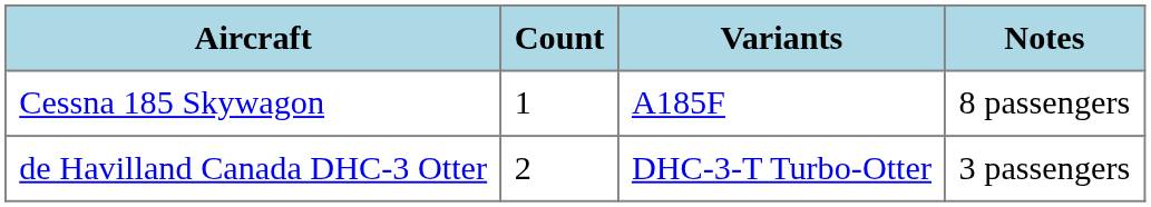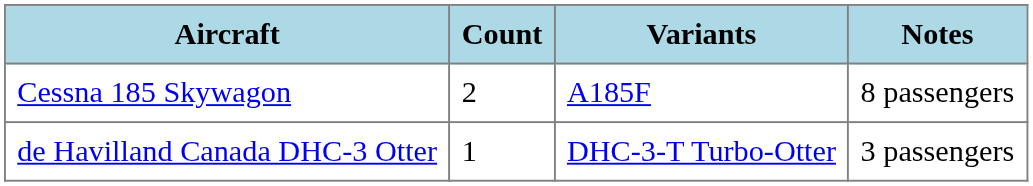 <table class="toccolours" border="1" cellpadding="6" style="border-collapse:collapse">
 <tr bgcolor=lightblue>
 <th>Aircraft</th>
 <th>Count</th>
 <th>Variants</th>
 <th>Notes</th>
 </tr>
 <tr>
 <td><a href='#'>Cessna 185 Skywagon</a></td>
-<td>1</td>
+<td>2</td>
 <td><a href='#'>A185F</a></td>
 <td>8 passengers</td>
 </tr>
 <tr>
 <td><a href='#'>de Havilland Canada DHC-3 Otter</a></td>
-<td>2</td>
+<td>1</td>
 <td><a href='#'>DHC-3-T Turbo-Otter</a></td>
 <td>3 passengers</td>
 </tr>
 </table>
